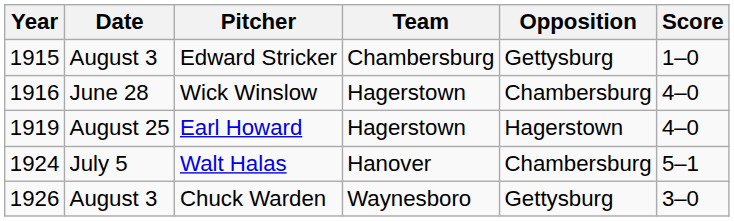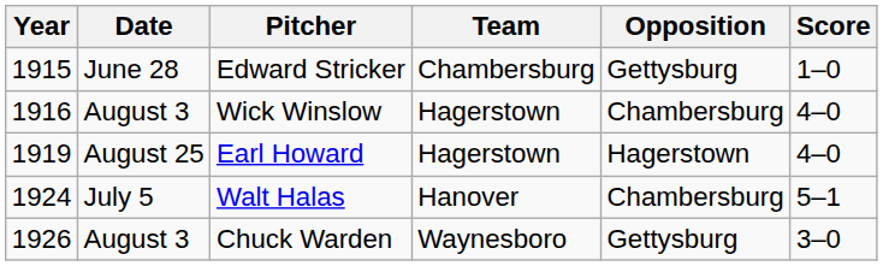 <table class="wikitable">
 <tr>
 <th>Year</th>
 <th>Date</th>
 <th>Pitcher</th>
 <th>Team</th>
 <th>Opposition</th>
 <th>Score</th>
 </tr>
 <tr>
 <td>1915</td>
-<td>August 3</td>
+<td>June 28</td>
 <td>Edward Stricker</td>
 <td>Chambersburg</td>
 <td>Gettysburg</td>
 <td>1–0</td>
 </tr>
 <tr>
 <td>1916</td>
-<td>June 28</td>
+<td>August 3</td>
 <td>Wick Winslow</td>
 <td>Hagerstown</td>
 <td>Chambersburg</td>
 <td>4–0</td>
 </tr>
 <tr>
 <td>1919</td>
 <td>August 25</td>
 <td><a href='#'>Earl Howard</a></td>
 <td>Hagerstown</td>
 <td>Hagerstown</td>
 <td>4–0</td>
 </tr>
 <tr>
 <td>1924</td>
 <td>July 5</td>
 <td><a href='#'>Walt Halas</a></td>
 <td>Hanover</td>
 <td>Chambersburg</td>
 <td>5–1</td>
 </tr>
 <tr>
 <td>1926</td>
 <td>August 3</td>
 <td>Chuck Warden</td>
 <td>Waynesboro</td>
 <td>Gettysburg</td>
 <td>3–0</td>
 </tr>
 </table>
